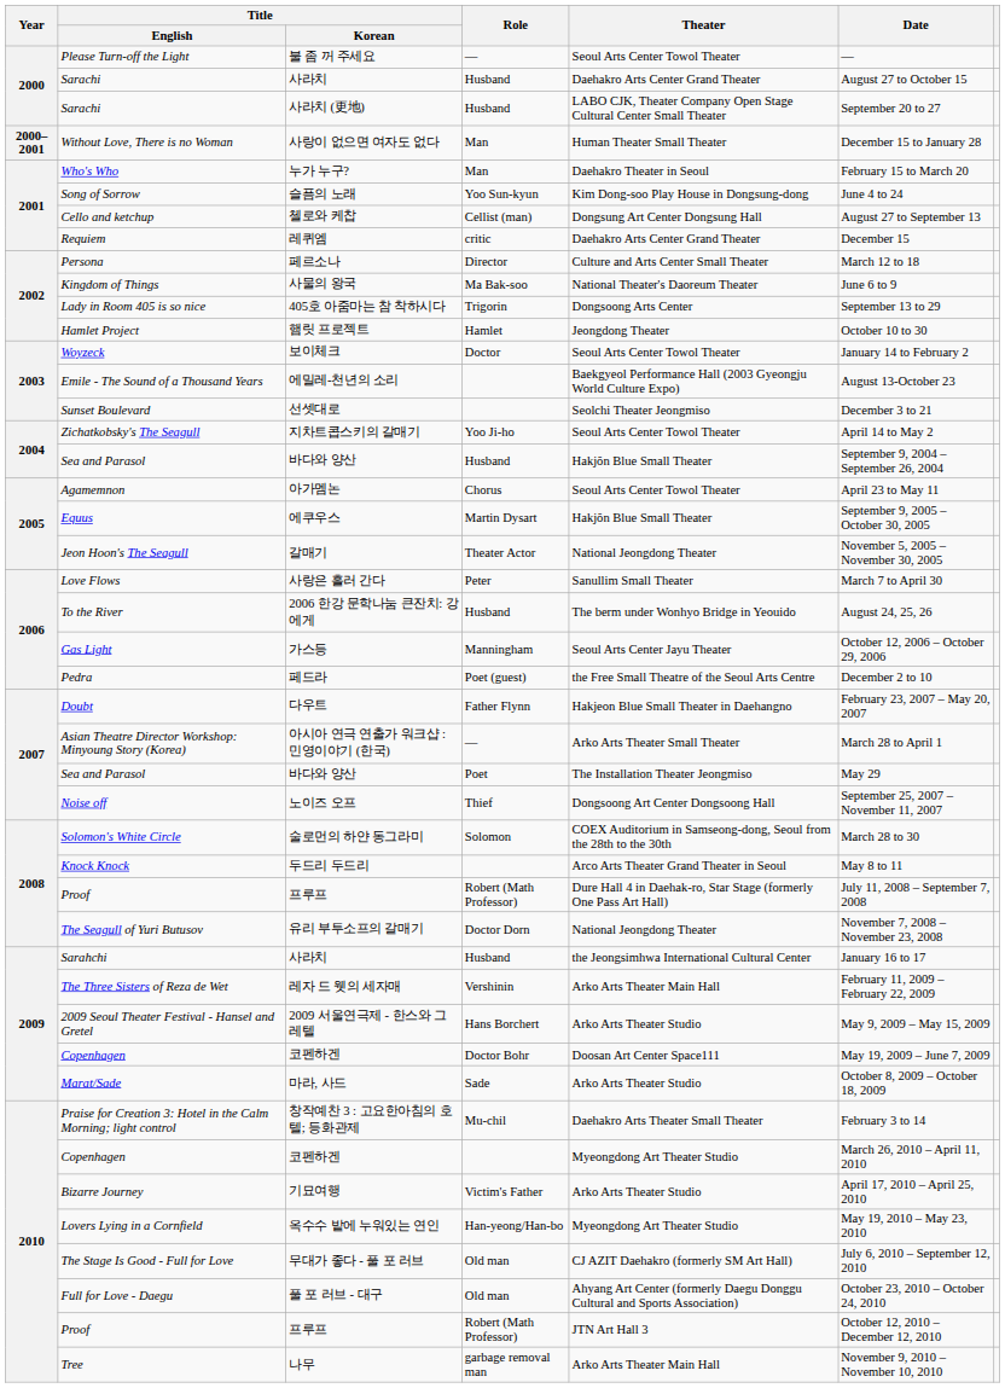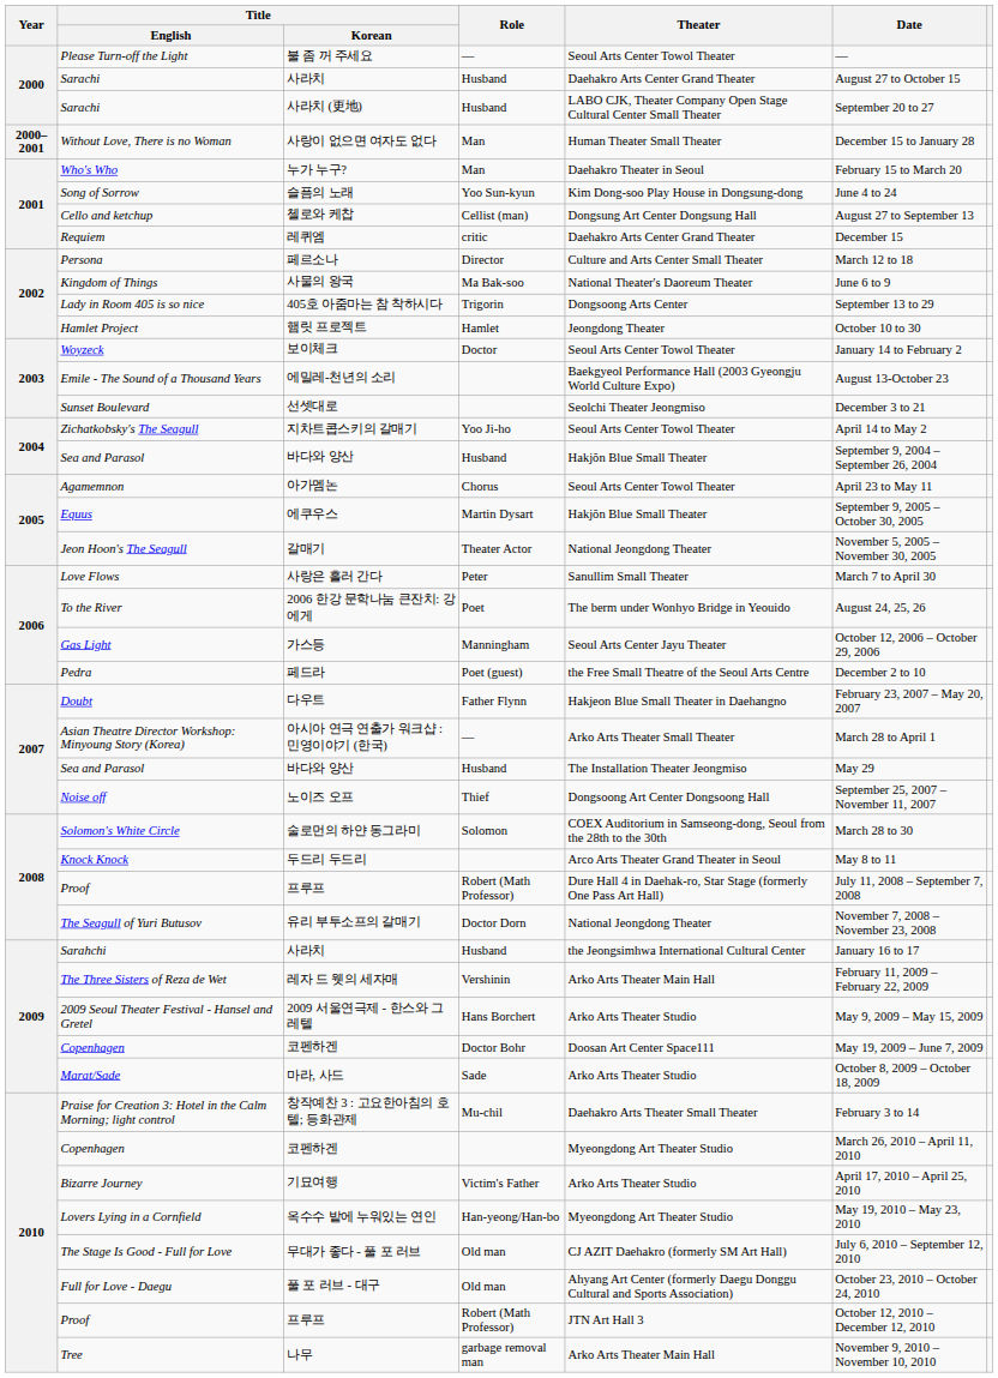 <table class="wikitable sortable plainrowheaders">
 <tr>
 <th rowspan="2" scope="col">Year</th>
 <th colspan="2" scope="col">Title</th>
 <th rowspan="2" scope="col">Role</th>
 <th rowspan="2" scope="col">Theater</th>
 <th rowspan="2" scope="col" class="sortable">Date</th>
 <th rowspan="2" scope="col" class="unsortable"></th>
 </tr>
 <tr>
 <th>English</th>
 <th>Korean</th>
 </tr>
 <tr>
 <th rowspan="3" scope="row">2000</th>
 <td><em>Please Turn-off the Light</em></td>
 <td>불 좀 꺼 주세요</td>
 <td>—</td>
 <td>Seoul Arts Center Towol Theater</td>
 <td>—</td>
 <td></td>
 </tr>
 <tr>
 <td><em>Sarachi</em></td>
 <td>사라치</td>
 <td>Husband</td>
 <td>Daehakro Arts Center Grand Theater</td>
 <td>August 27 to October 15</td>
 <td></td>
 </tr>
 <tr>
 <td><em>Sarachi</em></td>
 <td>사라치 (更地)</td>
 <td>Husband</td>
 <td>LABO CJK, Theater Company Open Stage Cultural Center Small Theater</td>
 <td>September 20 to 27</td>
 <td></td>
 </tr>
 <tr>
 <th scope="row">2000–2001</th>
 <td><em>Without Love, There is no Woman</em></td>
 <td>사랑이 없으면 여자도 없다</td>
 <td>Man</td>
 <td>Human Theater Small Theater</td>
 <td>December 15 to January 28</td>
 <td></td>
 </tr>
 <tr>
 <th rowspan="4" scope="row">2001</th>
 <td><em><a href='#'>Who's Who</a></em></td>
 <td>누가 누구?</td>
 <td>Man</td>
 <td>Daehakro Theater in Seoul</td>
 <td>February 15 to March 20</td>
 <td></td>
 </tr>
 <tr>
 <td><em>Song of Sorrow</em></td>
 <td>슬픔의 노래</td>
 <td>Yoo Sun-kyun</td>
 <td>Kim Dong-soo Play House in Dongsung-dong</td>
 <td>June 4 to 24</td>
 <td></td>
 </tr>
 <tr>
 <td><em>Cello and ketchup</em></td>
 <td>첼로와 케찹</td>
 <td>Cellist (man)</td>
 <td>Dongsung Art Center Dongsung Hall</td>
 <td>August 27 to September 13</td>
 <td></td>
 </tr>
 <tr>
 <td><em>Requiem</em></td>
 <td>레퀴엠</td>
 <td>critic</td>
 <td>Daehakro Arts Center Grand Theater</td>
 <td>December 15</td>
 <td></td>
 </tr>
 <tr>
 <th rowspan="4" scope="row">2002</th>
 <td><em>Persona</em></td>
 <td>페르소나</td>
 <td>Director</td>
 <td>Culture and Arts Center Small Theater</td>
 <td>March 12 to 18</td>
 <td></td>
 </tr>
 <tr>
 <td><em>Kingdom of Things</em></td>
 <td>사물의 왕국</td>
 <td>Ma Bak-soo</td>
 <td>National Theater's Daoreum Theater</td>
 <td>June 6 to 9</td>
 <td></td>
 </tr>
 <tr>
 <td><em>Lady in Room 405 is so nice</em></td>
 <td>405호 아줌마는 참 착하시다</td>
 <td>Trigorin</td>
 <td>Dongsoong Arts Center</td>
 <td>September 13 to 29</td>
 <td></td>
 </tr>
 <tr>
 <td><em>Hamlet Project</em></td>
 <td>햄릿 프로젝트</td>
 <td>Hamlet</td>
 <td>Jeongdong Theater</td>
 <td>October 10 to 30</td>
 <td></td>
 </tr>
 <tr>
 <th rowspan="3" scope="row">2003</th>
 <td><em><a href='#'>Woyzeck</a></em></td>
 <td>보이체크</td>
 <td>Doctor</td>
 <td>Seoul Arts Center Towol Theater</td>
 <td>January 14 to February 2</td>
 <td></td>
 </tr>
 <tr>
 <td><em>Emile - The Sound of a Thousand Years</em></td>
 <td>에밀레-천년의 소리</td>
 <td></td>
 <td>Baekgyeol Performance Hall (2003 Gyeongju World Culture Expo)</td>
 <td>August 13-October 23</td>
 <td></td>
 </tr>
 <tr>
 <td><em>Sunset Boulevard</em></td>
 <td>선셋대로</td>
 <td></td>
 <td>Seolchi Theater Jeongmiso</td>
 <td>December 3 to 21</td>
 <td></td>
 </tr>
 <tr>
 <th rowspan="2" scope="row">2004</th>
 <td><em>Zichatkobsky's <a href='#'>The Seagull</a></em></td>
 <td>지차트콥스키의 갈매기</td>
 <td>Yoo Ji-ho</td>
 <td>Seoul Arts Center Towol Theater</td>
 <td>April 14 to May 2</td>
 <td></td>
 </tr>
 <tr>
 <td><em>Sea and Parasol</em></td>
 <td>바다와 양산</td>
 <td>Husband</td>
 <td>Hakjŏn Blue Small Theater</td>
 <td>September 9, 2004 – September 26, 2004</td>
 <td></td>
 </tr>
 <tr>
 <th rowspan="3" scope="row">2005</th>
 <td><em>Agamemnon</em></td>
 <td>아가멤논</td>
 <td>Chorus</td>
 <td>Seoul Arts Center Towol Theater</td>
 <td>April 23 to May 11</td>
 <td></td>
 </tr>
 <tr>
 <td><a href='#'><em>Equus</em></a></td>
 <td>에쿠우스</td>
 <td>Martin Dysart</td>
 <td>Hakjŏn Blue Small Theater</td>
 <td>September 9, 2005 – October 30, 2005</td>
 <td></td>
 </tr>
 <tr>
 <td><em>Jeon Hoon's <a href='#'>The Seagull</a></em></td>
 <td>갈매기</td>
 <td>Theater Actor</td>
 <td>National Jeongdong Theater</td>
 <td>November 5, 2005 – November 30, 2005</td>
 <td></td>
 </tr>
 <tr>
 <th rowspan="4" scope="row">2006</th>
 <td><em>Love Flows</em></td>
 <td>사랑은 흘러 간다</td>
 <td>Peter</td>
 <td>Sanullim Small Theater</td>
 <td>March 7 to April 30</td>
 <td></td>
 </tr>
 <tr>
 <td><em>To the River</em></td>
 <td>2006 한강 문학나눔 큰잔치: 강에게</td>
-<td>Husband</td>
+<td>Poet</td>
 <td>The berm under Wonhyo Bridge in Yeouido</td>
 <td>August 24, 25, 26</td>
 <td></td>
 </tr>
 <tr>
 <td><em><a href='#'>Gas Light</a></em></td>
 <td>가스등</td>
 <td>Manningham</td>
 <td>Seoul Arts Center Jayu Theater</td>
 <td>October 12, 2006 – October 29, 2006</td>
 <td></td>
 </tr>
 <tr>
 <td><em>Pedra</em></td>
 <td>페드라</td>
 <td>Poet (guest)</td>
 <td>the Free Small Theatre of the Seoul Arts Centre</td>
 <td>December 2 to 10</td>
 <td></td>
 </tr>
 <tr>
 <th rowspan="4" scope="row">2007</th>
 <td><em><a href='#'>Doubt</a></em></td>
 <td>다우트</td>
 <td>Father Flynn</td>
 <td>Hakjeon Blue Small Theater in Daehangno</td>
 <td>February 23, 2007 – May 20, 2007</td>
 <td></td>
 </tr>
 <tr>
 <td><em>Asian Theatre Director Workshop: Minyoung Story (Korea)</em></td>
 <td>아시아 연극 연출가 워크샵 : 민영이야기 (한국)</td>
 <td>—</td>
 <td>Arko Arts Theater Small Theater</td>
 <td>March 28 to April 1</td>
 <td></td>
 </tr>
 <tr>
 <td><em>Sea and Parasol</em></td>
 <td>바다와 양산</td>
-<td>Poet</td>
+<td>Husband</td>
 <td>The Installation Theater Jeongmiso</td>
 <td>May 29</td>
 <td></td>
 </tr>
 <tr>
 <td><em><a href='#'>Noise off</a></em></td>
 <td>노이즈 오프</td>
 <td>Thief</td>
 <td>Dongsoong Art Center Dongsoong Hall</td>
 <td>September 25, 2007 – November 11, 2007</td>
 <td></td>
 </tr>
 <tr>
 <th rowspan="4" scope="row">2008</th>
 <td><em><a href='#'>Solomon's White Circle</a></em></td>
 <td>술로먼의 하얀 동그라미</td>
 <td>Solomon</td>
 <td>COEX Auditorium in Samseong-dong, Seoul from the 28th to the 30th</td>
 <td>March 28 to 30</td>
 <td></td>
 </tr>
 <tr>
 <td><em><a href='#'>Knock Knock</a></em></td>
 <td>두드리 두드리</td>
 <td></td>
 <td>Arco Arts Theater Grand Theater in Seoul</td>
 <td>May 8 to 11</td>
 <td></td>
 </tr>
 <tr>
 <td><em>Proof</em></td>
 <td>프루프</td>
 <td>Robert (Math Professor)</td>
 <td>Dure Hall 4 in Daehak-ro, Star Stage (formerly One Pass Art Hall)</td>
 <td>July 11, 2008 – September 7, 2008</td>
 <td></td>
 </tr>
 <tr>
 <td><em><a href='#'>The Seagull</a> of Yuri Butusov</em></td>
 <td>유리 부투소프의 갈매기</td>
 <td>Doctor Dorn</td>
 <td>National Jeongdong Theater</td>
 <td>November 7, 2008 – November 23, 2008</td>
 <td></td>
 </tr>
 <tr>
 <th rowspan="5" scope="row">2009</th>
 <td><em>Sarahchi</em></td>
 <td>사라치</td>
 <td>Husband</td>
 <td>the Jeongsimhwa International Cultural Center</td>
 <td>January 16 to 17</td>
 <td></td>
 </tr>
 <tr>
 <td><a href='#'><em>The Three Sisters</em></a> <em>of Reza de Wet</em></td>
 <td>레자 드 웻의 세자매</td>
 <td>Vershinin</td>
 <td>Arko Arts Theater Main Hall</td>
 <td>February 11, 2009 – February 22, 2009</td>
 <td></td>
 </tr>
 <tr>
 <td><em>2009 Seoul Theater Festival - Hansel and Gretel</em></td>
 <td>2009 서울연극제 - 한스와 그레텔</td>
 <td>Hans Borchert</td>
 <td>Arko Arts Theater Studio</td>
 <td>May 9, 2009 – May 15, 2009</td>
 <td></td>
 </tr>
 <tr>
 <td><a href='#'><em>Copenhagen</em></a></td>
 <td>코펜하겐</td>
 <td>Doctor Bohr</td>
 <td>Doosan Art Center Space111</td>
 <td>May 19, 2009 – June 7, 2009</td>
 <td></td>
 </tr>
 <tr>
 <td><em><a href='#'>Marat/Sade</a></em></td>
 <td>마라, 사드</td>
 <td>Sade</td>
 <td>Arko Arts Theater Studio</td>
 <td>October 8, 2009 – October 18, 2009</td>
 <td></td>
 </tr>
 <tr>
 <th rowspan="8" scope="row">2010</th>
 <td><em>Praise for Creation 3: Hotel in the Calm Morning; light control</em></td>
 <td>창작예찬 3 : 고요한아침의 호텔; 등화관제</td>
 <td>Mu-chil</td>
 <td>Daehakro Arts Theater Small Theater</td>
 <td>February 3 to 14</td>
 <td></td>
 </tr>
 <tr>
 <td><em>Copenhagen</em></td>
 <td>코펜하겐</td>
 <td></td>
 <td>Myeongdong Art Theater Studio</td>
 <td>March 26, 2010 – April 11, 2010</td>
 <td></td>
 </tr>
 <tr>
 <td><em>Bizarre Journey</em></td>
 <td>기묘여행</td>
 <td>Victim's Father</td>
 <td>Arko Arts Theater Studio</td>
 <td>April 17, 2010 – April 25, 2010</td>
 <td></td>
 </tr>
 <tr>
 <td><em>Lovers Lying in a Cornfield</em></td>
 <td>옥수수 밭에 누워있는 연인</td>
 <td>Han-yeong/Han-bo</td>
 <td>Myeongdong Art Theater Studio</td>
 <td>May 19, 2010 – May 23, 2010</td>
 <td></td>
 </tr>
 <tr>
 <td><em>The Stage Is Good - Full for Love</em></td>
 <td>무대가 좋다 - 풀 포 러브</td>
 <td>Old man</td>
 <td>CJ AZIT Daehakro (formerly SM Art Hall)</td>
 <td>July 6, 2010 – September 12, 2010</td>
 <td></td>
 </tr>
 <tr>
 <td><em>Full for Love - Daegu</em></td>
 <td>풀 포 러브 - 대구</td>
 <td>Old man</td>
 <td>Ahyang Art Center (formerly Daegu Donggu Cultural and Sports Association)</td>
 <td>October 23, 2010 – October 24, 2010</td>
 <td></td>
 </tr>
 <tr>
 <td><em>Proof</em></td>
 <td>프루프</td>
 <td>Robert (Math Professor)</td>
 <td>JTN Art Hall 3</td>
 <td>October 12, 2010 – December 12, 2010</td>
 <td></td>
 </tr>
 <tr>
 <td><em>Tree</em></td>
 <td>나무</td>
 <td>garbage removal man</td>
 <td>Arko Arts Theater Main Hall</td>
 <td>November 9, 2010 – November 10, 2010</td>
 <td></td>
 </tr>
 </table>
